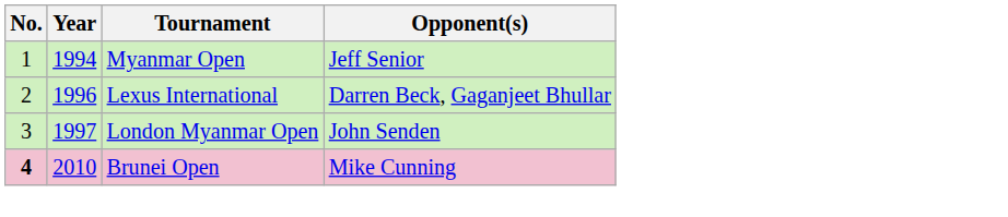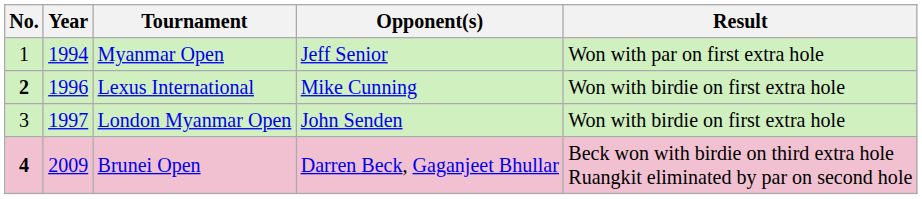 <table class="wikitable" style="font-size:95%;">
 <tr>
 <th>No.</th>
 <th>Year</th>
 <th>Tournament</th>
 <th>Opponent(s)</th>
+<th>Result</th>
 </tr>
 <tr style="background:#D0F0C0;">
 <td align=center>1</td>
 <td><a href='#'>1994</a></td>
 <td><a href='#'>Myanmar Open</a></td>
 <td> <a href='#'>Jeff Senior</a></td>
+<td>Won with par on first extra hole</td>
 </tr>
 <tr style="background:#D0F0C0;">
-<td align=center>2</td>
+<td align=center><strong>2</strong></td>
 <td><a href='#'>1996</a></td>
 <td><a href='#'>Lexus International</a></td>
-<td> <a href='#'>Darren Beck</a>,  <a href='#'>Gaganjeet Bhullar</a></td>
+<td> <a href='#'>Mike Cunning</a></td>
+<td>Won with birdie on first extra hole</td>
 </tr>
 <tr style="background:#D0F0C0;">
 <td align=center>3</td>
 <td><a href='#'>1997</a></td>
 <td><a href='#'>London Myanmar Open</a></td>
 <td> <a href='#'>John Senden</a></td>
+<td>Won with birdie on first extra hole</td>
 </tr>
 <tr style="background:#F2C1D1;">
 <td align=center><strong>4</strong></td>
-<td><a href='#'>2010</a></td>
+<td><a href='#'>2009</a></td>
 <td><a href='#'>Brunei Open</a></td>
-<td> <a href='#'>Mike Cunning</a></td>
+<td> <a href='#'>Darren Beck</a>,  <a href='#'>Gaganjeet Bhullar</a></td>
+<td>Beck won with birdie on third extra hole<br>Ruangkit eliminated by par on second hole</td>
 </tr>
 </table>
